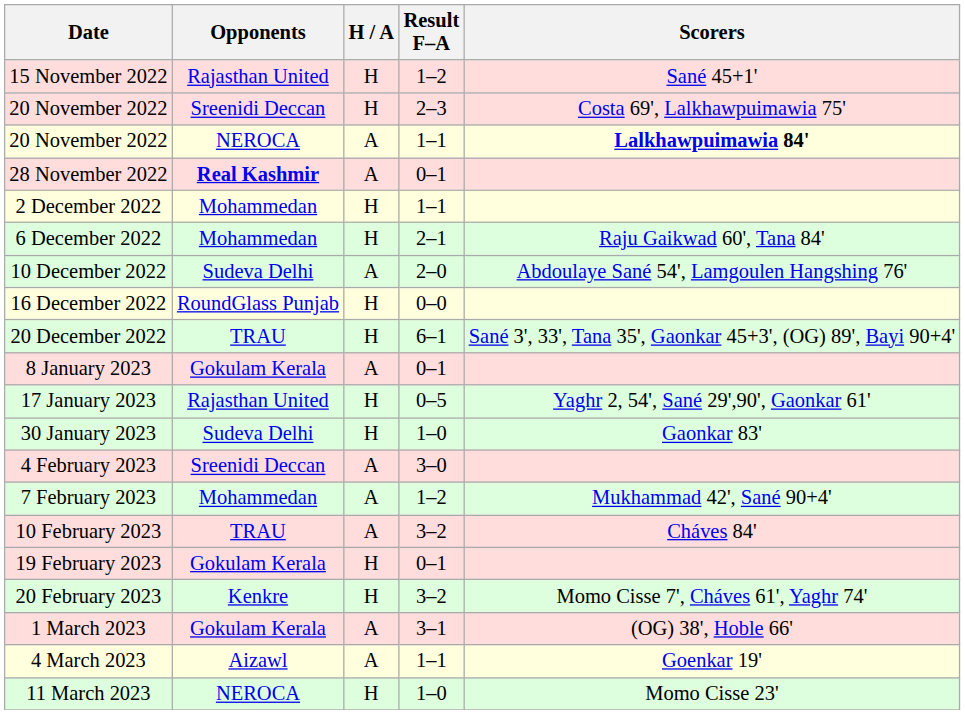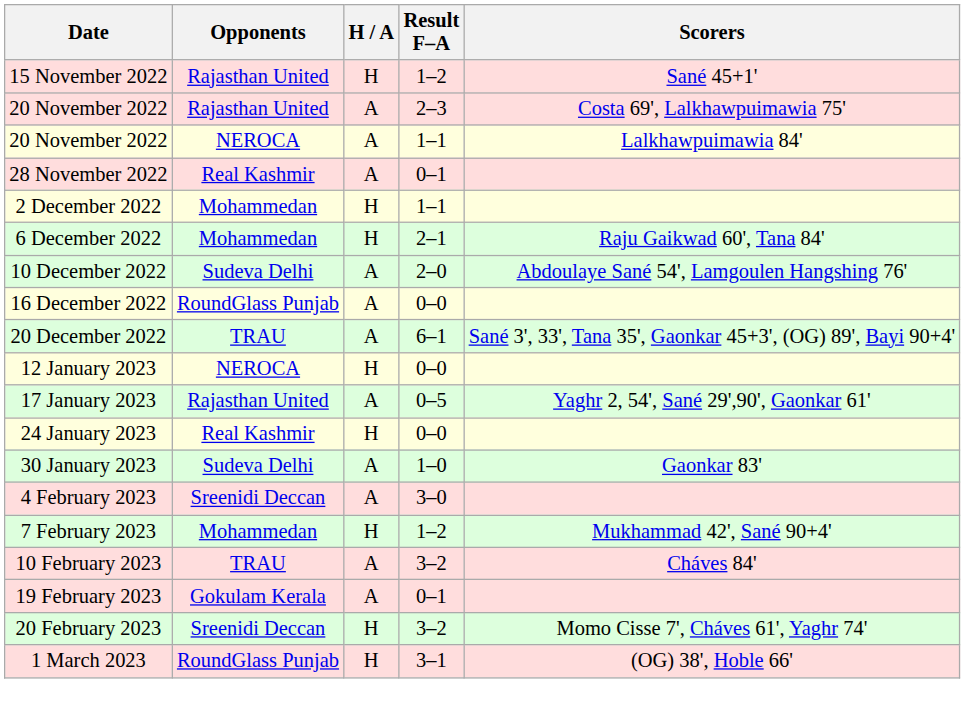 <table class="wikitable" style="text-align:center">
 <tr>
 <th>Date</th>
 <th>Opponents</th>
 <th>H / A</th>
 <th>Result<br>F–A</th>
 <th>Scorers</th>
 </tr>
 <tr style="background:#ffdddd">
 <td>15 November 2022</td>
 <td><a href='#'>Rajasthan United</a></td>
 <td>H</td>
 <td>1–2</td>
 <td><a href='#'>Sané</a> 45+1'</td>
 </tr>
 <tr style="background:#ffdddd">
 <td>20 November 2022</td>
-<td><a href='#'>Sreenidi Deccan</a></td>
-<td>H</td>
+<td><a href='#'>Rajasthan United</a></td>
+<td>A</td>
 <td>2–3</td>
 <td><a href='#'>Costa</a> 69', <a href='#'>Lalkhawpuimawia</a> 75'</td>
 </tr>
 <tr style="background:#ffffdd">
 <td>20 November 2022</td>
 <td><a href='#'>NEROCA</a></td>
 <td>A</td>
 <td>1–1</td>
-<td><strong><a href='#'>Lalkhawpuimawia</a> 84'</strong></td>
+<td><a href='#'>Lalkhawpuimawia</a> 84'</td>
 </tr>
 <tr style="background:#ffdddd">
 <td>28 November 2022</td>
-<td><strong><a href='#'>Real Kashmir</a></strong></td>
+<td><a href='#'>Real Kashmir</a></td>
 <td>A</td>
 <td>0–1</td>
 <td></td>
 </tr>
 <tr style="background:#ffffdd">
 <td>2 December 2022</td>
 <td><a href='#'>Mohammedan</a></td>
 <td>H</td>
 <td>1–1</td>
 <td></td>
 </tr>
 <tr style="background:#ddffdd">
 <td>6 December 2022</td>
 <td><a href='#'>Mohammedan</a></td>
 <td>H</td>
 <td>2–1</td>
 <td><a href='#'>Raju Gaikwad</a> 60', <a href='#'>Tana</a> 84'</td>
 </tr>
 <tr style="background:#ddffdd">
 <td>10 December 2022</td>
 <td><a href='#'>Sudeva Delhi</a></td>
 <td>A</td>
 <td>2–0</td>
 <td><a href='#'>Abdoulaye Sané</a> 54', <a href='#'>Lamgoulen Hangshing</a> 76'</td>
 </tr>
 <tr style="background:#ffffdd">
 <td>16 December 2022</td>
 <td><a href='#'>RoundGlass Punjab</a></td>
-<td>H</td>
+<td>A</td>
 <td>0–0</td>
 <td></td>
 </tr>
 <tr style="background:#ddffdd">
 <td>20 December 2022</td>
 <td><a href='#'>TRAU</a></td>
-<td>H</td>
+<td>A</td>
 <td>6–1</td>
 <td><a href='#'>Sané</a> 3', 33', <a href='#'>Tana</a> 35', <a href='#'>Gaonkar</a> 45+3', (OG) 89', <a href='#'>Bayi</a> 90+4'</td>
 </tr>
-<tr style="background:#ffdddd">
-<td>8 January 2023</td>
-<td><a href='#'>Gokulam Kerala</a></td>
-<td>A</td>
-<td>0–1</td>
+<tr style="background:#ffffdd">
+<td>12 January 2023</td>
+<td><a href='#'>NEROCA</a></td>
+<td>H</td>
+<td>0–0</td>
 <td></td>
 </tr>
 <tr style="background:#ddffdd">
 <td>17 January 2023</td>
 <td><a href='#'>Rajasthan United</a></td>
-<td>H</td>
+<td>A</td>
 <td>0–5</td>
 <td><a href='#'>Yaghr</a> 2, 54', <a href='#'>Sané</a> 29',90', <a href='#'>Gaonkar</a> 61'</td>
+</tr>
+<tr style="background:#ffffdd">
+<td>24 January 2023</td>
+<td><a href='#'>Real Kashmir</a></td>
+<td>H</td>
+<td>0–0</td>
+<td></td>
 </tr>
 <tr style="background:#ddffdd">
 <td>30 January 2023</td>
 <td><a href='#'>Sudeva Delhi</a></td>
-<td>H</td>
+<td>A</td>
 <td>1–0</td>
 <td><a href='#'>Gaonkar</a> 83'</td>
 </tr>
 <tr style="background:#ffdddd">
 <td>4 February 2023</td>
 <td><a href='#'>Sreenidi Deccan</a></td>
 <td>A</td>
 <td>3–0</td>
 <td></td>
 </tr>
 <tr style="background:#ddffdd">
 <td>7 February 2023</td>
 <td><a href='#'>Mohammedan</a></td>
-<td>A</td>
+<td>H</td>
 <td>1–2</td>
 <td><a href='#'>Mukhammad</a> 42', <a href='#'>Sané</a> 90+4'</td>
 </tr>
 <tr style="background:#ffdddd">
 <td>10 February 2023</td>
 <td><a href='#'>TRAU</a></td>
 <td>A</td>
 <td>3–2</td>
 <td><a href='#'>Cháves</a> 84'</td>
 </tr>
 <tr style="background:#ffdddd">
 <td>19 February 2023</td>
 <td><a href='#'>Gokulam Kerala</a></td>
-<td>H</td>
+<td>A</td>
 <td>0–1</td>
 <td></td>
 </tr>
 <tr style="background:#ddffdd">
 <td>20 February 2023</td>
-<td><a href='#'>Kenkre</a></td>
+<td><a href='#'>Sreenidi Deccan</a></td>
 <td>H</td>
 <td>3–2</td>
 <td>Momo Cisse 7', <a href='#'>Cháves</a> 61', <a href='#'>Yaghr</a> 74'</td>
 </tr>
 <tr style="background:#ffdddd">
 <td>1 March 2023</td>
-<td><a href='#'>Gokulam Kerala</a></td>
-<td>A</td>
+<td><a href='#'>RoundGlass Punjab</a></td>
+<td>H</td>
 <td>3–1</td>
 <td>(OG) 38', <a href='#'>Hoble</a> 66'</td>
 </tr>
-<tr style="background:#ffffdd">
-<td>4 March 2023</td>
-<td><a href='#'>Aizawl</a></td>
-<td>A</td>
-<td>1–1</td>
-<td><a href='#'>Goenkar</a> 19'</td>
-</tr>
-<tr style="background:#ddffdd">
-<td>11 March 2023</td>
-<td><a href='#'>NEROCA</a></td>
-<td>H</td>
-<td>1–0</td>
-<td>Momo Cisse 23'</td>
-</tr>
 </table>
